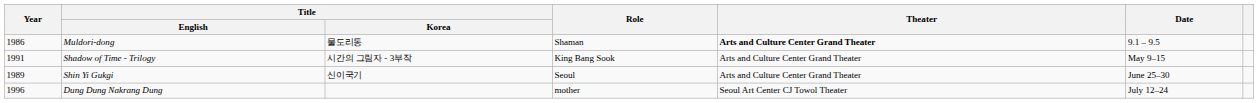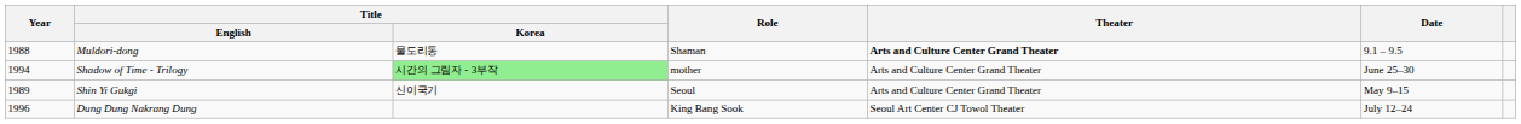 <table class="wikitable sortable" style="clear:none; font-size:90%; padding:0 auto; width:100%; margin:auto">
 <tr>
 <th scope="col" rowspan="2">Year</th>
 <th scope="col" colspan="2">Title</th>
 <th scope="col" rowspan="2">Role</th>
 <th rowspan="2" scope="col">Theater</th>
 <th rowspan="2" scope="col">Date</th>
 <th rowspan="2" scope="col" class="unsortable"></th>
 </tr>
 <tr>
 <th>English</th>
 <th>Korea</th>
 </tr>
 <tr>
-<td>1986</td>
+<td>1988</td>
 <td><em>Muldori-dong</em></td>
 <td>물도리동</td>
 <td>Shaman</td>
 <td><strong>Arts and Culture Center Grand Theater</strong></td>
 <td>9.1 – 9.5</td>
 <td></td>
 </tr>
 <tr>
-<td>1991</td>
+<td>1994</td>
 <td><em>Shadow of Time - Trilogy</em></td>
-<td>시간의 그림자 - 3부작</td>
-<td>King Bang Sook</td>
+<td style="background: lightgreen;">시간의 그림자 - 3부작</td>
+<td>mother</td>
 <td>Arts and Culture Center Grand Theater</td>
-<td>May 9–15</td>
+<td>June 25–30</td>
 <td></td>
 </tr>
 <tr>
 <td>1989</td>
 <td><em>Shin Yi Gukgi</em></td>
 <td>신이국기</td>
 <td>Seoul</td>
 <td>Arts and Culture Center Grand Theater</td>
-<td>June 25–30</td>
+<td>May 9–15</td>
 <td></td>
 </tr>
 <tr>
 <td>1996</td>
 <td><em>Dung Dung Nakrang Dung</em></td>
 <td></td>
-<td>mother</td>
+<td>King Bang Sook</td>
 <td>Seoul Art Center CJ Towol Theater</td>
 <td>July 12–24</td>
 <td></td>
 </tr>
 </table>
